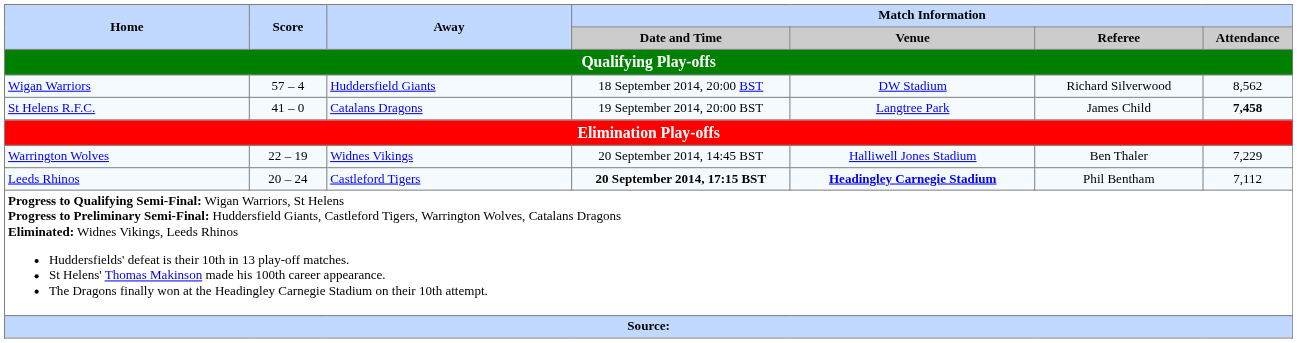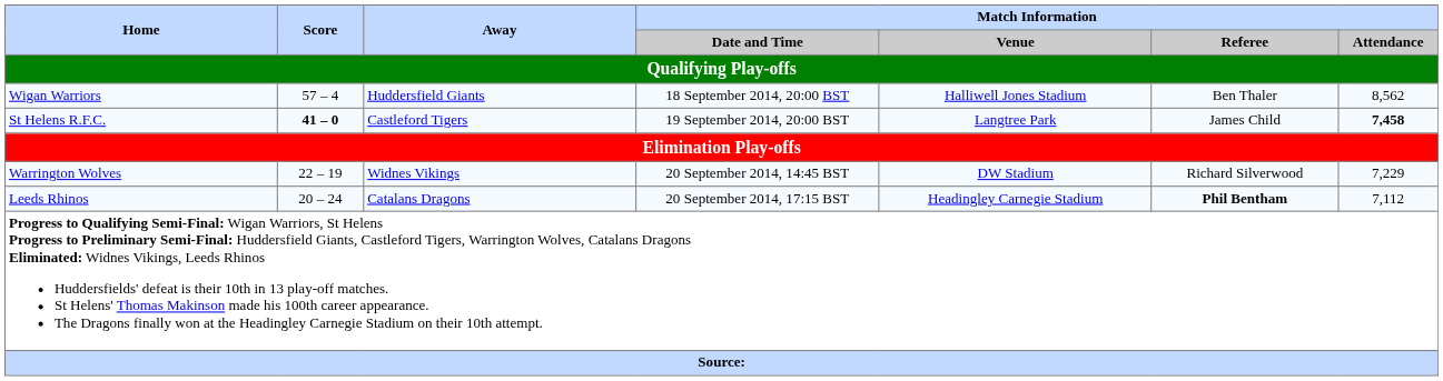 <table border="1" cellpadding="3" cellspacing="0" style="border-collapse:collapse; font-size:80%; text-align:center; width:100%">
 <tr style="background:#c1d8ff;">
 <th rowspan="2" style="width:19%;">Home</th>
 <th rowspan="2" style="width:6%;">Score</th>
 <th rowspan="2" style="width:19%;">Away</th>
 <th colspan=6>Match Information</th>
 </tr>
 <tr style="background:#ccc;">
 <th width=17%>Date and Time</th>
 <th width=19%>Venue</th>
 <th width=13%>Referee</th>
 <th width=7%>Attendance</th>
 </tr>
 <tr>
 <td style="background:green; color:white; text-align:center;" colspan="9"><big><strong>Qualifying Play-offs</strong></big></td>
 </tr>
 <tr style="background:#f5faff;">
 <td align=left> <a href='#'>Wigan Warriors</a></td>
 <td>57 – 4</td>
 <td align=left> <a href='#'>Huddersfield Giants</a></td>
 <td>18 September 2014, 20:00 <a href='#'>BST</a></td>
-<td><a href='#'>DW Stadium</a></td>
-<td>Richard Silverwood</td>
+<td><a href='#'>Halliwell Jones Stadium</a></td>
+<td>Ben Thaler</td>
 <td>8,562</td>
 </tr>
 <tr style="background:#f5faff;">
 <td align=left> <a href='#'>St Helens R.F.C.</a></td>
-<td>41 – 0</td>
-<td align=left> <a href='#'>Catalans Dragons</a></td>
+<td><strong>41 – 0</strong></td>
+<td align=left> <a href='#'>Castleford Tigers</a></td>
 <td>19 September 2014, 20:00 BST</td>
 <td><a href='#'>Langtree Park</a></td>
 <td>James Child</td>
 <td><strong>7,458</strong></td>
 </tr>
 <tr>
 <td style="background:red; color:white; text-align:center;" colspan="9"><big><strong>Elimination Play-offs</strong></big></td>
 </tr>
 <tr style="background:#f5faff;">
 <td align=left> <a href='#'>Warrington Wolves</a></td>
 <td>22 – 19</td>
 <td align=left> <a href='#'>Widnes Vikings</a></td>
 <td>20 September 2014, 14:45 BST</td>
-<td><a href='#'>Halliwell Jones Stadium</a></td>
-<td>Ben Thaler</td>
+<td><a href='#'>DW Stadium</a></td>
+<td>Richard Silverwood</td>
 <td>7,229</td>
 </tr>
 <tr style="background:#f5faff;">
 <td align=left> <a href='#'>Leeds Rhinos</a></td>
 <td>20 – 24</td>
-<td align=left> <a href='#'>Castleford Tigers</a></td>
-<td><strong>20 September 2014, 17:15 BST</strong></td>
-<td><strong><a href='#'>Headingley Carnegie Stadium</a></strong></td>
-<td>Phil Bentham</td>
+<td align=left> <a href='#'>Catalans Dragons</a></td>
+<td>20 September 2014, 17:15 BST</td>
+<td><a href='#'>Headingley Carnegie Stadium</a></td>
+<td><strong>Phil Bentham</strong></td>
 <td>7,112</td>
 </tr>
 <tr>
 <td colspan="7" style="text-align:left;"><strong>Progress to Qualifying Semi-Final:</strong> Wigan Warriors, St Helens <br> <strong>Progress to Preliminary Semi-Final:</strong> Huddersfield Giants, Castleford Tigers, Warrington Wolves, Catalans Dragons <br><strong>Eliminated:</strong> Widnes Vikings, Leeds Rhinos<br><ul><li>Huddersfields' defeat is their 10th in 13 play-off matches.</li><li>St Helens' <a href='#'>Thomas Makinson</a> made his 100th career appearance.</li><li>The Dragons finally won at the Headingley Carnegie Stadium on their 10th attempt.</li></ul></td>
 </tr>
 <tr style="background:#c1d8ff;">
 <th colspan=12>Source:</th>
 </tr>
 </table>
